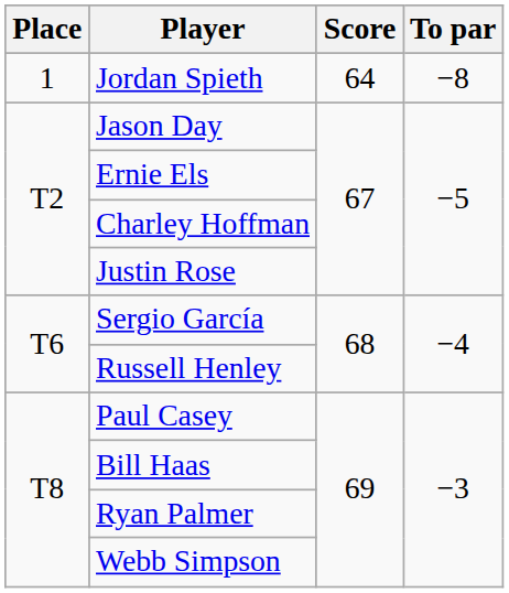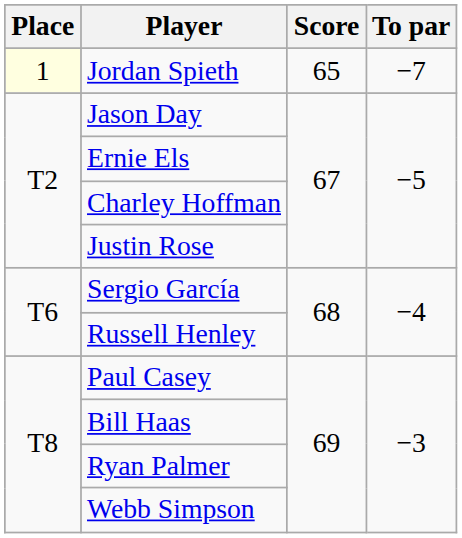 <table class="wikitable">
 <tr>
 <th>Place</th>
 <th>Player</th>
 <th>Score</th>
 <th>To par</th>
 </tr>
 <tr>
-<td align=center>1</td>
+<td align=center style="background: lightyellow;">1</td>
 <td> <a href='#'>Jordan Spieth</a></td>
-<td align=center>64</td>
-<td align=center>−8</td>
+<td align=center>65</td>
+<td align=center>−7</td>
 </tr>
 <tr>
 <td rowspan=4 align=center>T2</td>
 <td> <a href='#'>Jason Day</a></td>
 <td rowspan=4 align=center>67</td>
 <td rowspan=4 align=center>−5</td>
 </tr>
 <tr>
 <td> <a href='#'>Ernie Els</a></td>
 </tr>
 <tr>
 <td> <a href='#'>Charley Hoffman</a></td>
 </tr>
 <tr>
 <td> <a href='#'>Justin Rose</a></td>
 </tr>
 <tr>
 <td rowspan=2 align=center>T6</td>
 <td> <a href='#'>Sergio García</a></td>
 <td rowspan=2 align=center>68</td>
 <td rowspan=2 align=center>−4</td>
 </tr>
 <tr>
 <td> <a href='#'>Russell Henley</a></td>
 </tr>
 <tr>
 <td rowspan=4 align=center>T8</td>
 <td> <a href='#'>Paul Casey</a></td>
 <td rowspan=4 align=center>69</td>
 <td rowspan=4 align=center>−3</td>
 </tr>
 <tr>
 <td> <a href='#'>Bill Haas</a></td>
 </tr>
 <tr>
 <td> <a href='#'>Ryan Palmer</a></td>
 </tr>
 <tr>
 <td> <a href='#'>Webb Simpson</a></td>
 </tr>
 </table>
